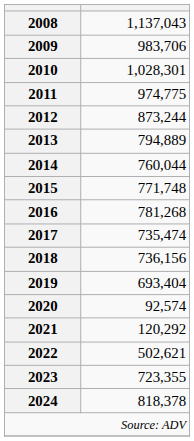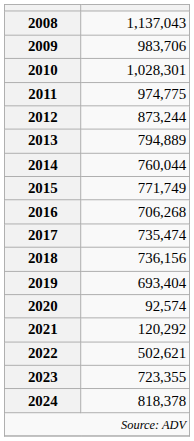 <table class="wikitable" style="text-align: right; width:200px;" align="center">
 <tr>
 <th style="width:75px"></th>
 <th></th>
 </tr>
 <tr>
 <th>2008</th>
 <td>1,137,043</td>
 </tr>
 <tr>
 <th>2009</th>
 <td> 983,706</td>
 </tr>
 <tr>
 <th>2010</th>
 <td> 1,028,301</td>
 </tr>
 <tr>
 <th>2011</th>
 <td> 974,775</td>
 </tr>
 <tr>
 <th>2012</th>
 <td> 873,244</td>
 </tr>
 <tr>
 <th>2013</th>
 <td> 794,889</td>
 </tr>
 <tr>
 <th>2014</th>
 <td> 760,044</td>
 </tr>
 <tr>
 <th>2015</th>
-<td> 771,748</td>
+<td> 771,749</td>
 </tr>
 <tr>
 <th>2016</th>
-<td> 781,268</td>
+<td> 706,268</td>
 </tr>
 <tr>
 <th>2017</th>
 <td> 735,474</td>
 </tr>
 <tr>
 <th>2018</th>
 <td> 736,156</td>
 </tr>
 <tr>
 <th>2019</th>
 <td> 693,404</td>
 </tr>
 <tr>
 <th>2020</th>
 <td> 92,574</td>
 </tr>
 <tr>
 <th>2021</th>
 <td> 120,292</td>
 </tr>
 <tr>
 <th>2022</th>
 <td> 502,621</td>
 </tr>
 <tr>
 <th>2023</th>
 <td> 723,355</td>
 </tr>
 <tr>
 <th>2024</th>
 <td> 818,378</td>
 </tr>
 <tr>
 <td colspan=5 align="right"><small><em>Source: ADV</em></small></td>
 </tr>
 <tr>
 </tr>
 </table>
